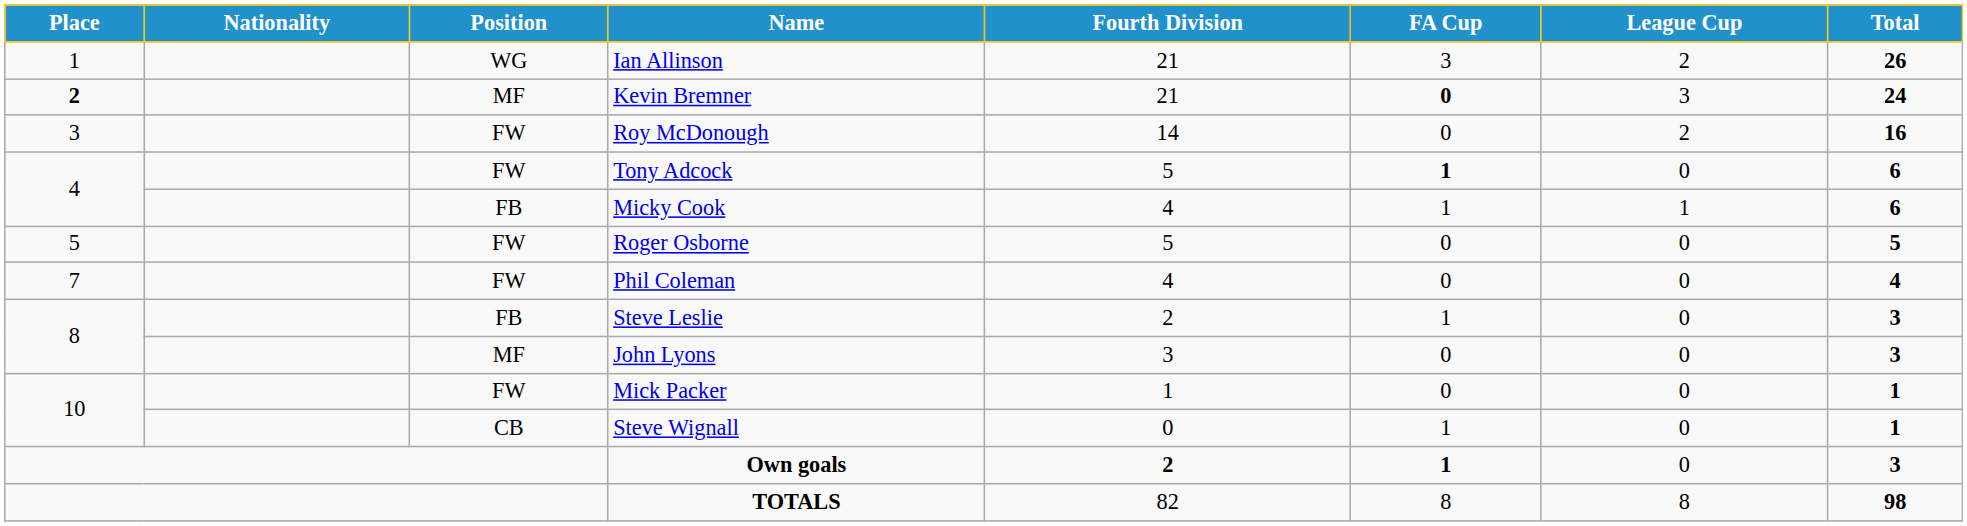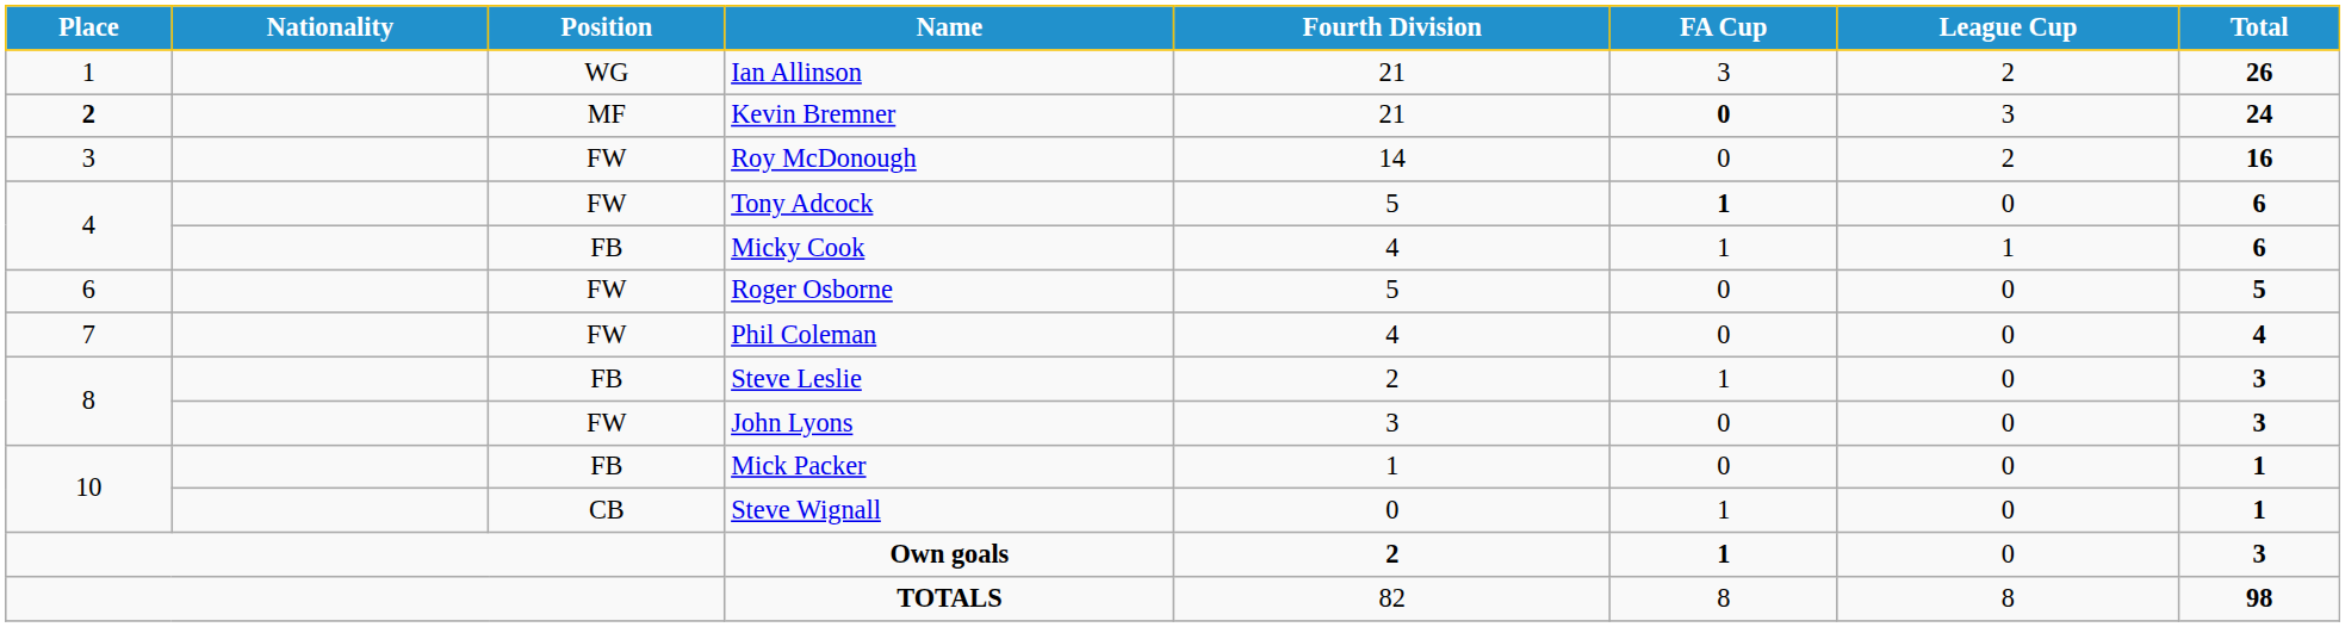 <table class="wikitable" style="text-align:center; font-size:90%; width:100%;">
 <tr>
 <th style="background:#2191CC; color:white; border:1px solid #F7C408; text-align:center;">Place</th>
 <th style="background:#2191CC; color:white; border:1px solid #F7C408; text-align:center;">Nationality</th>
 <th style="background:#2191CC; color:white; border:1px solid #F7C408; text-align:center;">Position</th>
 <th style="background:#2191CC; color:white; border:1px solid #F7C408; text-align:center;">Name</th>
 <th style="background:#2191CC; color:white; border:1px solid #F7C408; text-align:center;">Fourth Division</th>
 <th style="background:#2191CC; color:white; border:1px solid #F7C408; text-align:center;">FA Cup</th>
 <th style="background:#2191CC; color:white; border:1px solid #F7C408; text-align:center;">League Cup</th>
 <th style="background:#2191CC; color:white; border:1px solid #F7C408; text-align:center;">Total</th>
 </tr>
 <tr>
 <td>1</td>
 <td></td>
 <td>WG</td>
 <td align="left"><a href='#'>Ian Allinson</a></td>
 <td>21</td>
 <td>3</td>
 <td>2</td>
 <td><strong>26</strong></td>
 </tr>
 <tr>
 <td><strong>2</strong></td>
 <td></td>
 <td>MF</td>
 <td align="left"><a href='#'>Kevin Bremner</a></td>
 <td>21</td>
 <td><strong>0</strong></td>
 <td>3</td>
 <td><strong>24</strong></td>
 </tr>
 <tr>
 <td>3</td>
 <td></td>
 <td>FW</td>
 <td align="left"><a href='#'>Roy McDonough</a></td>
 <td>14</td>
 <td>0</td>
 <td>2</td>
 <td><strong>16</strong></td>
 </tr>
 <tr>
 <td rowspan=2>4</td>
 <td></td>
 <td>FW</td>
 <td align="left"><a href='#'>Tony Adcock</a></td>
 <td>5</td>
 <td><strong>1</strong></td>
 <td>0</td>
 <td><strong>6</strong></td>
 </tr>
 <tr>
 <td></td>
 <td>FB</td>
 <td align="left"><a href='#'>Micky Cook</a></td>
 <td>4</td>
 <td>1</td>
 <td>1</td>
 <td><strong>6</strong></td>
 </tr>
 <tr>
-<td>5</td>
+<td>6</td>
 <td></td>
 <td>FW</td>
 <td align="left"><a href='#'>Roger Osborne</a></td>
 <td>5</td>
 <td>0</td>
 <td>0</td>
 <td><strong>5</strong></td>
 </tr>
 <tr>
 <td>7</td>
 <td></td>
 <td>FW</td>
 <td align="left"><a href='#'>Phil Coleman</a></td>
 <td>4</td>
 <td>0</td>
 <td>0</td>
 <td><strong>4</strong></td>
 </tr>
 <tr>
 <td rowspan=2>8</td>
 <td></td>
 <td>FB</td>
 <td align="left"><a href='#'>Steve Leslie</a></td>
 <td>2</td>
 <td>1</td>
 <td>0</td>
 <td><strong>3</strong></td>
 </tr>
 <tr>
 <td></td>
-<td>MF</td>
+<td>FW</td>
 <td align="left"><a href='#'>John Lyons</a></td>
 <td>3</td>
 <td>0</td>
 <td>0</td>
 <td><strong>3</strong></td>
 </tr>
 <tr>
 <td rowspan=2>10</td>
 <td></td>
-<td>FW</td>
+<td>FB</td>
 <td align="left"><a href='#'>Mick Packer</a></td>
 <td>1</td>
 <td>0</td>
 <td>0</td>
 <td><strong>1</strong></td>
 </tr>
 <tr>
 <td></td>
 <td>CB</td>
 <td align="left"><a href='#'>Steve Wignall</a></td>
 <td>0</td>
 <td>1</td>
 <td>0</td>
 <td><strong>1</strong></td>
 </tr>
 <tr>
 <td colspan="3"></td>
 <td><strong>Own goals</strong></td>
 <td><strong>2</strong></td>
 <td><strong>1</strong></td>
 <td>0</td>
 <td><strong>3</strong></td>
 </tr>
 <tr>
 <td colspan="3"></td>
 <td><strong>TOTALS</strong></td>
 <td>82</td>
 <td>8</td>
 <td>8</td>
 <td><strong>98</strong></td>
 </tr>
 </table>
